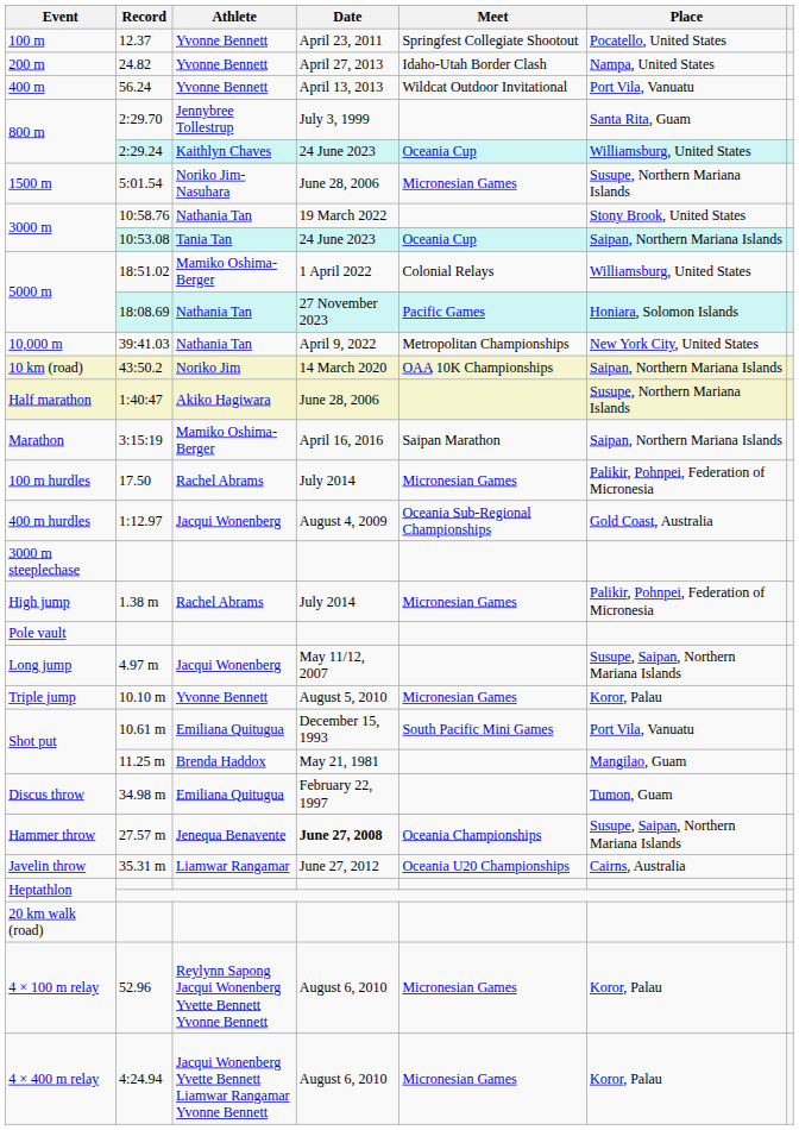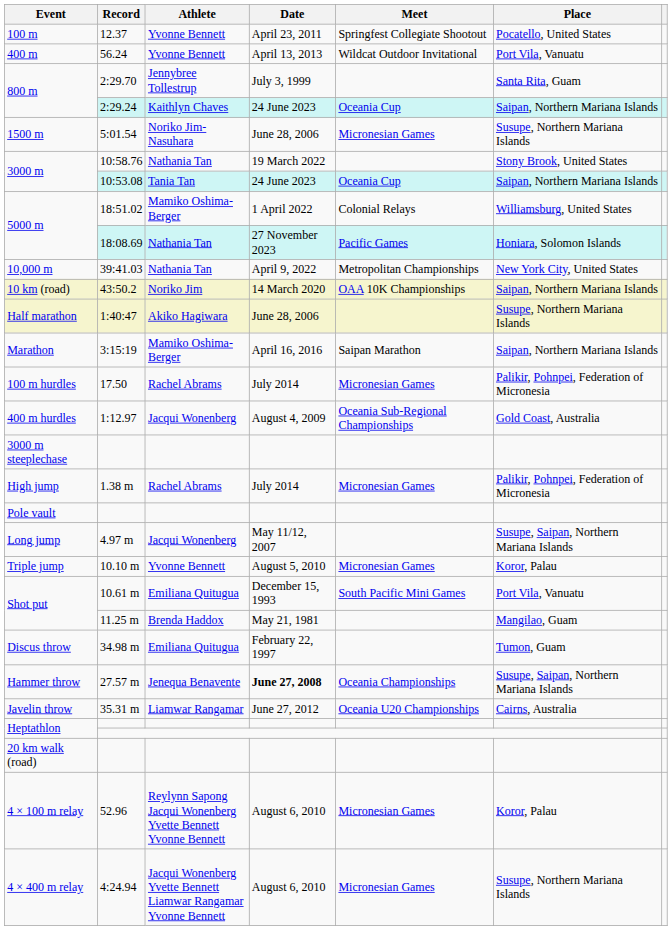 <table class="wikitable" style="font-size:95%; width: 95%;">
 <tr>
 <th>Event</th>
 <th>Record</th>
 <th>Athlete</th>
 <th>Date</th>
 <th>Meet</th>
 <th>Place</th>
 <th></th>
 </tr>
 <tr>
 <td><a href='#'>100 m</a></td>
 <td>12.37  </td>
 <td><a href='#'>Yvonne Bennett</a></td>
 <td>April 23, 2011</td>
 <td>Springfest Collegiate Shootout</td>
 <td><a href='#'>Pocatello</a>, United States</td>
-<td></td>
-</tr>
-<tr>
-<td><a href='#'>200 m</a></td>
-<td>24.82 </td>
-<td><a href='#'>Yvonne Bennett</a></td>
-<td>April 27, 2013</td>
-<td>Idaho-Utah Border Clash</td>
-<td><a href='#'>Nampa</a>, United States</td>
 <td></td>
 </tr>
 <tr>
 <td><a href='#'>400 m</a></td>
 <td>56.24</td>
 <td><a href='#'>Yvonne Bennett</a></td>
 <td>April 13, 2013</td>
 <td>Wildcat Outdoor Invitational</td>
 <td><a href='#'>Port Vila</a>, Vanuatu</td>
 <td></td>
 </tr>
 <tr>
 <td rowspan=2><a href='#'>800 m</a></td>
 <td>2:29.70</td>
 <td><a href='#'>Jennybree Tollestrup</a></td>
 <td>July 3, 1999</td>
 <td></td>
 <td><a href='#'>Santa Rita</a>, Guam</td>
 <td></td>
 </tr>
 <tr bgcolor=#CEF6F5>
 <td>2:29.24</td>
 <td><a href='#'>Kaithlyn Chaves</a></td>
 <td>24 June 2023</td>
 <td><a href='#'>Oceania Cup</a></td>
-<td><a href='#'>Williamsburg</a>, United States</td>
+<td><a href='#'>Saipan</a>, Northern Mariana Islands</td>
 <td></td>
 </tr>
 <tr>
 <td><a href='#'>1500 m</a></td>
 <td>5:01.54</td>
 <td><a href='#'>Noriko Jim-Nasuhara</a></td>
 <td>June 28, 2006</td>
 <td><a href='#'>Micronesian Games</a></td>
 <td><a href='#'>Susupe</a>, Northern Mariana Islands</td>
 <td></td>
 </tr>
 <tr>
 <td rowspan=2><a href='#'>3000 m</a></td>
 <td>10:58.76</td>
 <td><a href='#'>Nathania Tan</a></td>
 <td>19 March 2022</td>
 <td></td>
 <td><a href='#'>Stony Brook</a>, United States</td>
 <td></td>
 </tr>
 <tr bgcolor=#CEF6F5>
 <td>10:53.08</td>
 <td><a href='#'>Tania Tan</a></td>
 <td>24 June 2023</td>
 <td><a href='#'>Oceania Cup</a></td>
 <td><a href='#'>Saipan</a>, Northern Mariana Islands</td>
 <td></td>
 </tr>
 <tr>
 <td rowspan=2><a href='#'>5000 m</a></td>
 <td>18:51.02</td>
 <td><a href='#'>Mamiko Oshima-Berger</a></td>
 <td>1 April 2022</td>
 <td>Colonial Relays</td>
 <td><a href='#'>Williamsburg</a>, United States</td>
 <td></td>
 </tr>
 <tr bgcolor=#CEF6F5>
 <td>18:08.69</td>
 <td><a href='#'>Nathania Tan</a></td>
 <td>27 November 2023</td>
 <td><a href='#'>Pacific Games</a></td>
 <td><a href='#'>Honiara</a>, Solomon Islands</td>
 <td></td>
 </tr>
 <tr>
 <td><a href='#'>10,000 m</a></td>
 <td>39:41.03</td>
 <td><a href='#'>Nathania Tan</a></td>
 <td>April 9, 2022</td>
 <td>Metropolitan Championships</td>
 <td><a href='#'>New York City</a>, United States</td>
 <td></td>
 </tr>
 <tr style="background:#f6F5CE;">
 <td><a href='#'>10 km</a> (road)</td>
 <td>43:50.2</td>
 <td><a href='#'>Noriko Jim</a></td>
 <td>14 March 2020</td>
 <td><a href='#'>OAA</a> 10K Championships</td>
 <td><a href='#'>Saipan</a>, Northern Mariana Islands</td>
 <td></td>
 </tr>
 <tr style="background:#f6F5CE;">
 <td><a href='#'>Half marathon</a></td>
 <td>1:40:47</td>
 <td><a href='#'>Akiko Hagiwara</a></td>
 <td>June 28, 2006</td>
 <td></td>
 <td><a href='#'>Susupe</a>, Northern Mariana Islands</td>
 <td></td>
 </tr>
 <tr>
 <td><a href='#'>Marathon</a></td>
 <td>3:15:19</td>
 <td><a href='#'>Mamiko Oshima-Berger</a></td>
 <td>April 16, 2016</td>
 <td>Saipan Marathon</td>
 <td><a href='#'>Saipan</a>, Northern Mariana Islands</td>
 <td></td>
 </tr>
 <tr>
 <td><a href='#'>100 m hurdles</a></td>
 <td>17.50</td>
 <td><a href='#'>Rachel Abrams</a></td>
 <td>July 2014</td>
 <td><a href='#'>Micronesian Games</a></td>
 <td><a href='#'>Palikir</a>, <a href='#'>Pohnpei</a>, Federation of Micronesia</td>
 <td></td>
 </tr>
 <tr>
 <td><a href='#'>400 m hurdles</a></td>
 <td>1:12.97</td>
 <td><a href='#'>Jacqui Wonenberg</a></td>
 <td>August 4, 2009</td>
 <td><a href='#'>Oceania Sub-Regional Championships</a></td>
 <td><a href='#'>Gold Coast</a>, Australia</td>
 <td></td>
 </tr>
 <tr>
 <td><a href='#'>3000 m steeplechase</a></td>
 <td></td>
 <td></td>
 <td></td>
 <td></td>
 <td></td>
 <td></td>
 </tr>
 <tr>
 <td><a href='#'>High jump</a></td>
 <td>1.38 m</td>
 <td><a href='#'>Rachel Abrams</a></td>
 <td>July 2014</td>
 <td><a href='#'>Micronesian Games</a></td>
 <td><a href='#'>Palikir</a>, <a href='#'>Pohnpei</a>, Federation of Micronesia</td>
 <td></td>
 </tr>
 <tr>
 <td><a href='#'>Pole vault</a></td>
 <td></td>
 <td></td>
 <td></td>
 <td></td>
 <td></td>
 <td></td>
 </tr>
 <tr>
 <td><a href='#'>Long jump</a></td>
 <td>4.97 m</td>
 <td><a href='#'>Jacqui Wonenberg</a></td>
 <td>May 11/12, 2007</td>
 <td></td>
 <td><a href='#'>Susupe</a>, <a href='#'>Saipan</a>, Northern Mariana Islands</td>
 <td></td>
 </tr>
 <tr>
 <td><a href='#'>Triple jump</a></td>
 <td>10.10 m</td>
 <td><a href='#'>Yvonne Bennett</a></td>
 <td>August 5, 2010</td>
 <td><a href='#'>Micronesian Games</a></td>
 <td><a href='#'>Koror</a>, Palau</td>
 <td></td>
 </tr>
 <tr>
 <td rowspan=2><a href='#'>Shot put</a></td>
 <td>10.61 m</td>
 <td><a href='#'>Emiliana Quitugua</a></td>
 <td>December 15, 1993</td>
 <td><a href='#'>South Pacific Mini Games</a></td>
 <td><a href='#'>Port Vila</a>, Vanuatu</td>
 <td></td>
 </tr>
 <tr>
 <td>11.25 m </td>
 <td><a href='#'>Brenda Haddox</a></td>
 <td>May 21, 1981</td>
 <td></td>
 <td><a href='#'>Mangilao</a>, Guam</td>
 <td></td>
 </tr>
 <tr>
 <td><a href='#'>Discus throw</a></td>
 <td>34.98 m</td>
 <td><a href='#'>Emiliana Quitugua</a></td>
 <td>February 22, 1997</td>
 <td></td>
 <td><a href='#'>Tumon</a>, Guam</td>
 <td></td>
 </tr>
 <tr>
 <td><a href='#'>Hammer throw</a></td>
 <td>27.57 m</td>
 <td><a href='#'>Jenequa Benavente</a></td>
 <td><strong>June 27, 2008</strong></td>
 <td><a href='#'>Oceania Championships</a></td>
 <td><a href='#'>Susupe</a>, <a href='#'>Saipan</a>, Northern Mariana Islands</td>
 <td></td>
 </tr>
 <tr>
 <td><a href='#'>Javelin throw</a></td>
 <td>35.31 m</td>
 <td><a href='#'>Liamwar Rangamar</a></td>
 <td>June 27, 2012</td>
 <td><a href='#'>Oceania U20 Championships</a></td>
 <td><a href='#'>Cairns</a>, Australia</td>
 <td></td>
 </tr>
 <tr>
 <td rowspan=2><a href='#'>Heptathlon</a></td>
 <td></td>
 <td></td>
 <td></td>
 <td></td>
 <td></td>
 <td></td>
 </tr>
 <tr>
 <td colspan=5></td>
 <td></td>
 </tr>
 <tr>
 <td><a href='#'>20 km walk</a> (road)</td>
 <td></td>
 <td></td>
 <td></td>
 <td></td>
 <td></td>
 <td></td>
 </tr>
 <tr>
 <td><a href='#'>4 × 100 m relay</a></td>
 <td>52.96</td>
 <td><br><a href='#'>Reylynn Sapong</a><br><a href='#'>Jacqui Wonenberg</a><br><a href='#'>Yvette Bennett</a><br><a href='#'>Yvonne Bennett</a></td>
 <td>August 6, 2010</td>
 <td><a href='#'>Micronesian Games</a></td>
 <td><a href='#'>Koror</a>, Palau</td>
 <td></td>
 </tr>
 <tr>
 <td><a href='#'>4 × 400 m relay</a></td>
 <td>4:24.94</td>
 <td><br><a href='#'>Jacqui Wonenberg</a><br><a href='#'>Yvette Bennett</a><br><a href='#'>Liamwar Rangamar</a><br><a href='#'>Yvonne Bennett</a></td>
 <td>August 6, 2010</td>
 <td><a href='#'>Micronesian Games</a></td>
-<td><a href='#'>Koror</a>, Palau</td>
+<td><a href='#'>Susupe</a>, Northern Mariana Islands</td>
 <td></td>
 </tr>
 </table>
